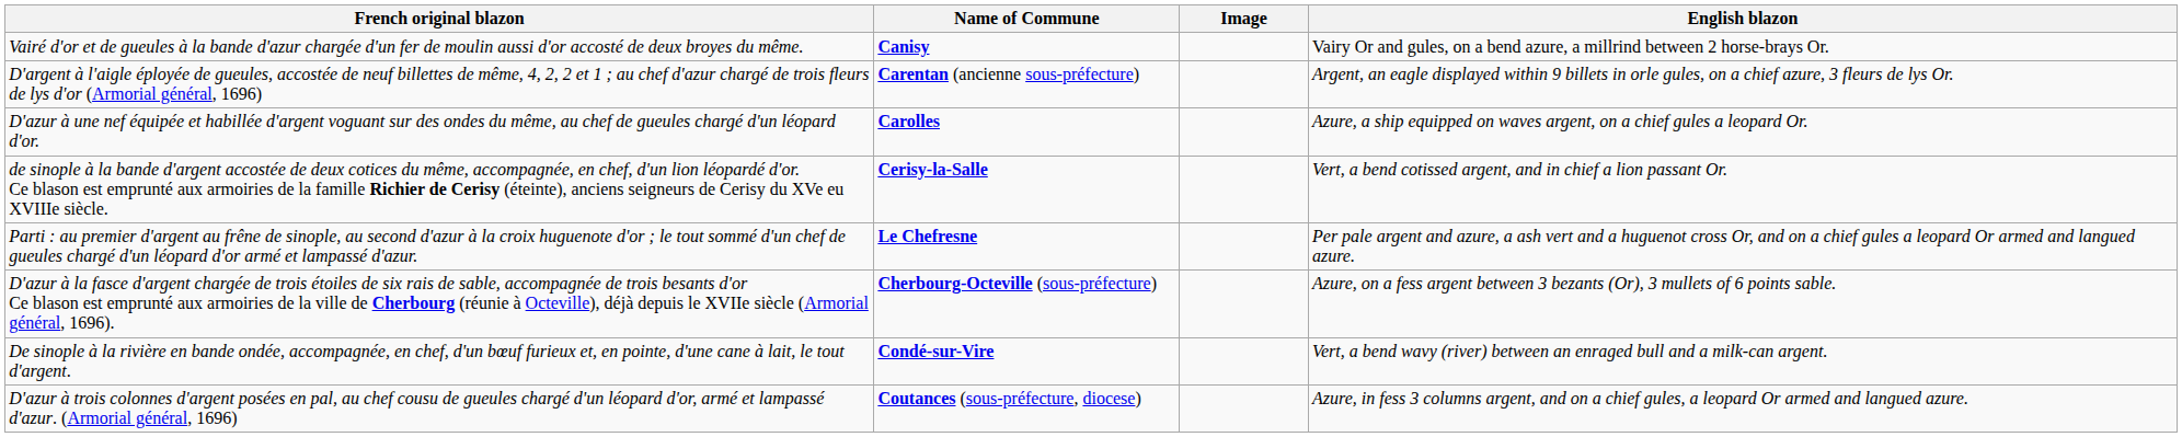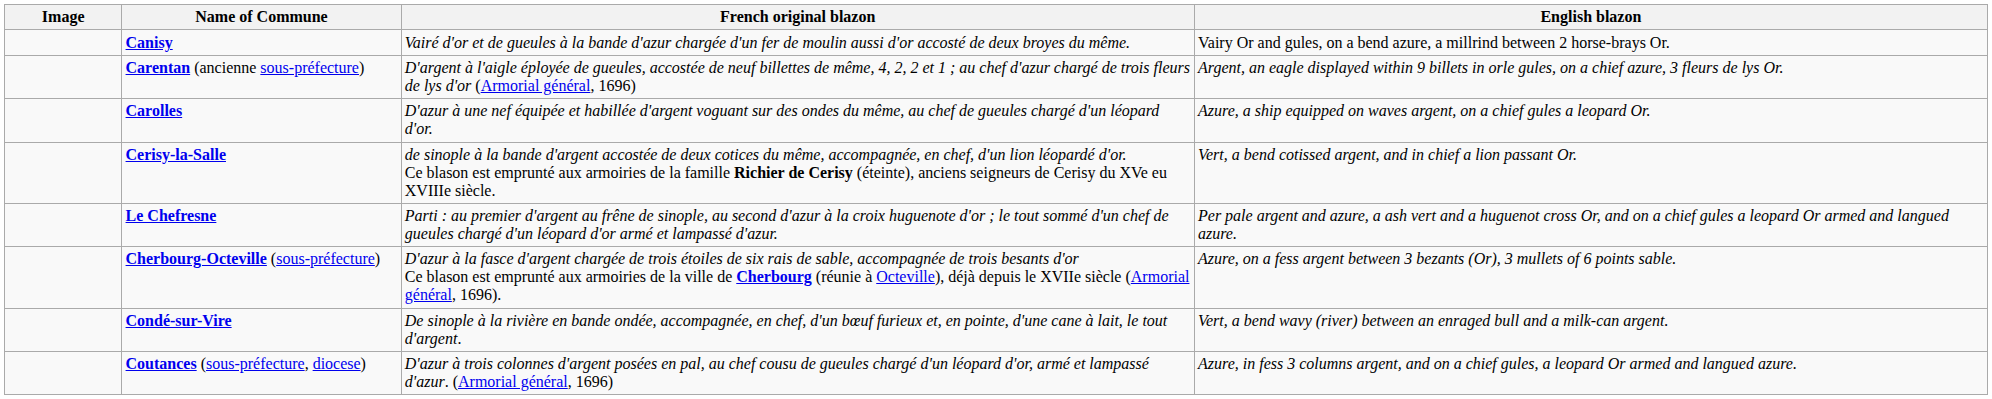 <table class="wikitable" style="width:100%;">
 <tr>
+<th style="width:110px;">Image</th>
+<th>Name of Commune</th>
 <th style="width:40%;">French original blazon</th>
-<th>Name of Commune</th>
-<th style="width:110px;">Image</th>
 <th style="width:40%;">English blazon</th>
 </tr>
 <tr valign=top>
+<td align=center></td>
+<td><strong><a href='#'>Canisy</a></strong></td>
 <td><em>Vairé d'or et de gueules à la bande d'azur chargée d'un fer de moulin aussi d'or accosté de deux broyes du même.</em> <br></td>
-<td><strong><a href='#'>Canisy</a></strong></td>
-<td align=center></td>
 <td>Vairy Or and gules, on a bend azure, a millrind between 2 horse-brays Or.<br></td>
 </tr>
 <tr valign=top>
+<td align=center></td>
+<td><strong><a href='#'>Carentan</a></strong> (ancienne <a href='#'>sous-préfecture</a>)</td>
 <td><em>D'argent à l'aigle éployée de gueules, accostée de neuf billettes de même, 4, 2, 2 et 1 ; au chef d'azur chargé de trois fleurs de lys d'or</em> (<a href='#'>Armorial général</a>, 1696) </td>
-<td><strong><a href='#'>Carentan</a></strong> (ancienne <a href='#'>sous-préfecture</a>)</td>
-<td align=center></td>
 <td><em>Argent, an eagle displayed within 9 billets in orle gules, on a chief azure, 3 fleurs de lys Or.</em></td>
 </tr>
 <tr valign=top>
+<td align=center></td>
+<td><strong><a href='#'>Carolles</a></strong></td>
 <td><em>D'azur à une nef équipée et habillée d'argent voguant sur des ondes du même, au chef de gueules chargé d'un léopard d'or.</em></td>
-<td><strong><a href='#'>Carolles</a></strong></td>
-<td align=center></td>
 <td><em>Azure, a ship equipped on waves argent, on a chief gules a leopard Or.</em></td>
 </tr>
 <tr valign=top>
+<td align=center></td>
+<td><strong><a href='#'>Cerisy-la-Salle</a></strong></td>
 <td><em>de sinople à la bande d'argent accostée de deux cotices du même, accompagnée, en chef, d'un lion léopardé d'or.</em> <br>Ce blason est emprunté aux armoiries de la famille <strong>Richier de Cerisy</strong> (éteinte), anciens seigneurs de Cerisy du XVe eu XVIIIe siècle.</td>
-<td><strong><a href='#'>Cerisy-la-Salle</a></strong></td>
-<td align=center></td>
 <td><em>Vert, a bend cotissed argent, and in chief a lion passant Or.</em></td>
 </tr>
 <tr valign=top>
+<td align=center></td>
+<td><strong><a href='#'>Le Chefresne</a></strong></td>
 <td><em>Parti : au premier d'argent au frêne de sinople, au second d'azur à la croix huguenote d'or ; le tout sommé d'un chef de gueules chargé d'un léopard d'or armé et lampassé d'azur.</em></td>
-<td><strong><a href='#'>Le Chefresne</a></strong></td>
-<td align=center></td>
 <td><em>Per pale argent and azure, a ash vert and a huguenot cross Or, and on a chief gules a leopard Or armed and langued azure.</em></td>
 </tr>
 <tr valign=top>
+<td align=center></td>
+<td><strong><a href='#'>Cherbourg-Octeville</a></strong> (<a href='#'>sous-préfecture</a>)</td>
 <td><em>D'azur à la fasce d'argent chargée de trois étoiles de six rais de sable, accompagnée de trois besants d'or</em><br>Ce blason est emprunté aux armoiries de la ville de <strong><a href='#'>Cherbourg</a></strong> (réunie à <a href='#'>Octeville</a>),  déjà depuis le XVIIe siècle (<a href='#'>Armorial général</a>, 1696).</td>
-<td><strong><a href='#'>Cherbourg-Octeville</a></strong> (<a href='#'>sous-préfecture</a>)</td>
-<td align=center></td>
 <td><em>Azure, on a fess argent between 3 bezants (Or), 3 mullets of 6 points sable.</em></td>
 </tr>
 <tr valign=top>
+<td align=center></td>
+<td><strong><a href='#'>Condé-sur-Vire</a></strong></td>
 <td><em>De sinople à la rivière en bande ondée, accompagnée, en chef, d'un bœuf furieux et, en pointe, d'une cane à lait, le tout d'argent</em>.</td>
-<td><strong><a href='#'>Condé-sur-Vire</a></strong></td>
-<td align=center></td>
 <td><em>Vert, a bend wavy (river) between an enraged bull and a milk-can argent.</em></td>
 </tr>
 <tr valign=top>
+<td align=center></td>
+<td><strong><a href='#'>Coutances</a></strong> (<a href='#'>sous-préfecture</a>, <a href='#'>diocese</a>)</td>
 <td><em>D'azur à trois colonnes d'argent posées en pal, au chef cousu de gueules chargé d'un léopard d'or, armé et lampassé d'azur</em>. (<a href='#'>Armorial général</a>, 1696) </td>
-<td><strong><a href='#'>Coutances</a></strong> (<a href='#'>sous-préfecture</a>, <a href='#'>diocese</a>)</td>
-<td align=center></td>
 <td><em>Azure, in fess 3 columns argent, and on a chief gules, a leopard Or armed and langued azure.</em></td>
 </tr>
 </table>
